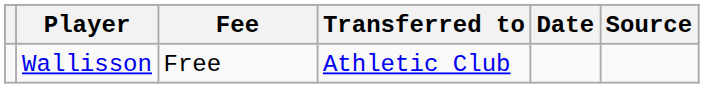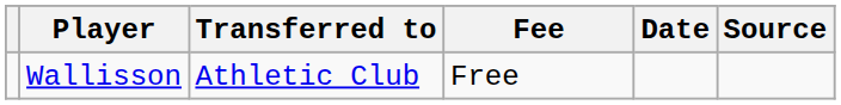 <table class="wikitable plainrowheaders sortable">
 <tr>
 <th></th>
 <th scope="col">Player</th>
+<th>Transferred to</th>
 <th style="width: 80px;">Fee</th>
-<th>Transferred to</th>
 <th scope="col">Date</th>
 <th scope="col">Source</th>
 </tr>
 <tr>
 <td align="center"></td>
 <td> <a href='#'>Wallisson</a></td>
+<td> <a href='#'>Athletic Club</a></td>
 <td>Free</td>
-<td> <a href='#'>Athletic Club</a></td>
 <td></td>
 <td></td>
 </tr>
 </table>
